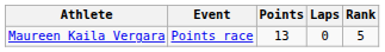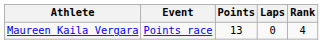 <table class=wikitable style="font-size:90%">
 <tr>
 <th>Athlete</th>
 <th>Event</th>
 <th>Points</th>
 <th>Laps</th>
 <th>Rank</th>
 </tr>
 <tr align=center>
 <td align=left><a href='#'>Maureen Kaila Vergara</a></td>
 <td align=left><a href='#'>Points race</a></td>
 <td>13</td>
 <td>0</td>
-<td>5</td>
+<td>4</td>
 </tr>
 </table>
